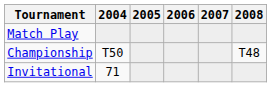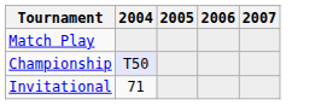 <table class="wikitable" style="text-align:center;">
 <tr>
 <th>Tournament</th>
 <th>2004</th>
 <th>2005</th>
 <th>2006</th>
 <th>2007</th>
-<th>2008</th>
 </tr>
 <tr>
 <td align="left"><a href='#'>Match Play</a></td>
 <td style="background:#eeeeee;"></td>
 <td style="background:#eeeeee;"></td>
 <td style="background:#eeeeee;"></td>
 <td style="background:#eeeeee;"></td>
-<td style="background:#eeeeee;"></td>
 </tr>
 <tr>
 <td align="left"><a href='#'>Championship</a></td>
-<td>T50</td>
+<td style="background: lavender;">T50</td>
 <td style="background:#eeeeee;"></td>
 <td style="background:#eeeeee;"></td>
 <td style="background:#eeeeee;"></td>
-<td>T48</td>
 </tr>
 <tr>
 <td align="left"><a href='#'>Invitational</a></td>
 <td>71</td>
 <td style="background:#eeeeee;"></td>
 <td style="background:#eeeeee;"></td>
 <td style="background:#eeeeee;"></td>
-<td style="background:#eeeeee;"></td>
 </tr>
 </table>
